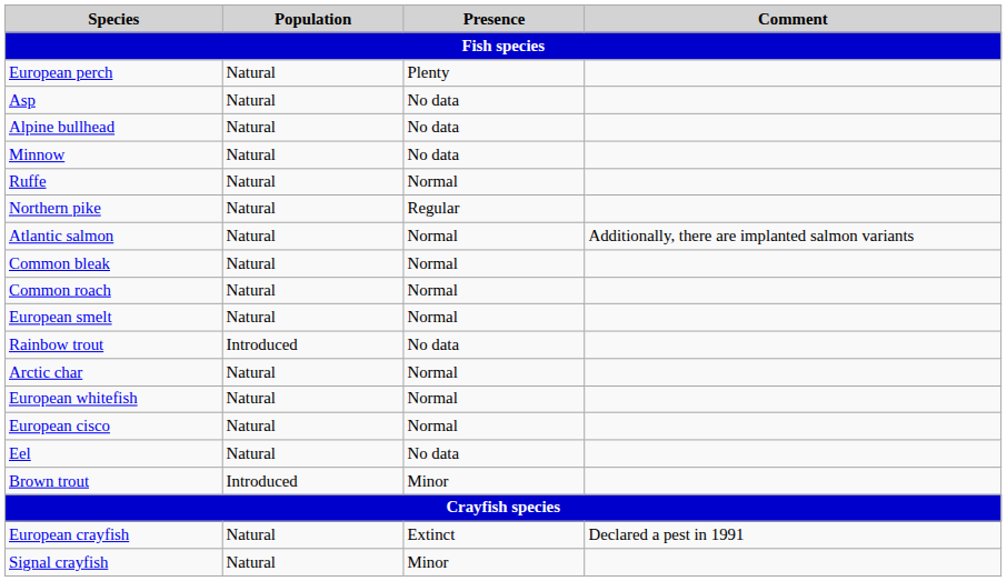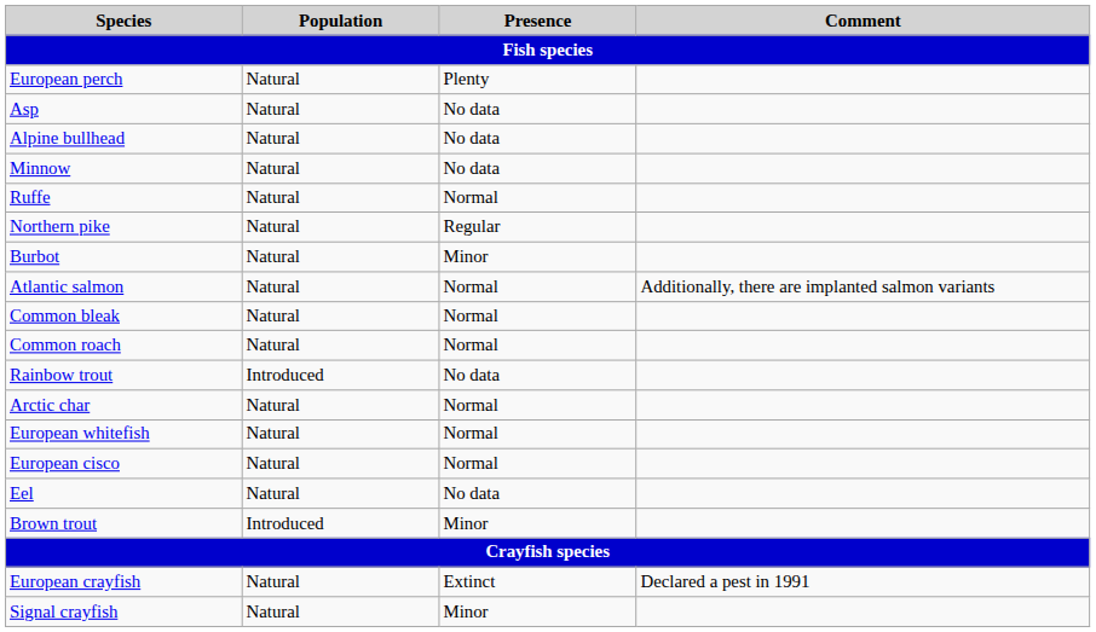 <table class="wikitable" style="font-size:90%; width:55%; text-align:left">
 <tr>
 <th style="background:lightgrey;width:12%">Species</th>
 <th style="background:lightgrey;width:10%">Population</th>
 <th style="background:lightgrey;width:10%">Presence</th>
 <th style="background:lightgrey;width:23%">Comment</th>
 </tr>
 <tr>
 <th colspan="4" style="background-color:#0000CC; color:white;">Fish species</th>
 </tr>
 <tr>
 <td><a href='#'>European perch</a></td>
 <td>Natural</td>
 <td>Plenty</td>
 <td></td>
 </tr>
 <tr>
 <td><a href='#'>Asp</a></td>
 <td>Natural</td>
 <td>No data</td>
 <td></td>
 </tr>
 <tr>
 <td><a href='#'>Alpine bullhead</a></td>
 <td>Natural</td>
 <td>No data</td>
 <td></td>
 </tr>
 <tr>
 <td><a href='#'>Minnow</a></td>
 <td>Natural</td>
 <td>No data</td>
 <td></td>
 </tr>
 <tr>
 <td><a href='#'>Ruffe</a></td>
 <td>Natural</td>
 <td>Normal</td>
 <td></td>
 </tr>
 <tr>
 <td><a href='#'>Northern pike</a></td>
 <td>Natural</td>
 <td>Regular</td>
 <td></td>
 </tr>
 <tr>
+<td><a href='#'>Burbot</a></td>
+<td>Natural</td>
+<td>Minor</td>
+<td></td>
+</tr>
+<tr>
 <td><a href='#'>Atlantic salmon</a></td>
 <td>Natural</td>
 <td>Normal</td>
 <td>Additionally, there are implanted salmon variants</td>
 </tr>
 <tr>
 <td><a href='#'>Common bleak</a></td>
 <td>Natural</td>
 <td>Normal</td>
 <td></td>
 </tr>
 <tr>
 <td><a href='#'>Common roach</a></td>
-<td>Natural</td>
-<td>Normal</td>
-<td></td>
-</tr>
-<tr>
-<td><a href='#'>European smelt</a></td>
 <td>Natural</td>
 <td>Normal</td>
 <td></td>
 </tr>
 <tr>
 <td><a href='#'>Rainbow trout</a></td>
 <td>Introduced</td>
 <td>No data</td>
 <td></td>
 </tr>
 <tr>
 <td><a href='#'>Arctic char</a></td>
 <td>Natural</td>
 <td>Normal</td>
 <td></td>
 </tr>
 <tr>
 <td><a href='#'>European whitefish</a></td>
 <td>Natural</td>
 <td>Normal</td>
 <td></td>
 </tr>
 <tr>
 <td><a href='#'>European cisco</a></td>
 <td>Natural</td>
 <td>Normal</td>
 <td></td>
 </tr>
 <tr>
 <td><a href='#'>Eel</a></td>
 <td>Natural</td>
 <td>No data</td>
 <td></td>
 </tr>
 <tr>
 <td><a href='#'>Brown trout</a></td>
 <td>Introduced</td>
 <td>Minor</td>
 <td></td>
 </tr>
 <tr>
 <th colspan="4" style="background-color:#0000CC; color:white;">Crayfish species</th>
 </tr>
 <tr>
 <td><a href='#'>European crayfish</a></td>
 <td>Natural</td>
 <td>Extinct</td>
 <td>Declared a pest in 1991</td>
 </tr>
 <tr>
 <td><a href='#'>Signal crayfish</a></td>
 <td>Natural</td>
 <td>Minor</td>
 <td></td>
 </tr>
 </table>
